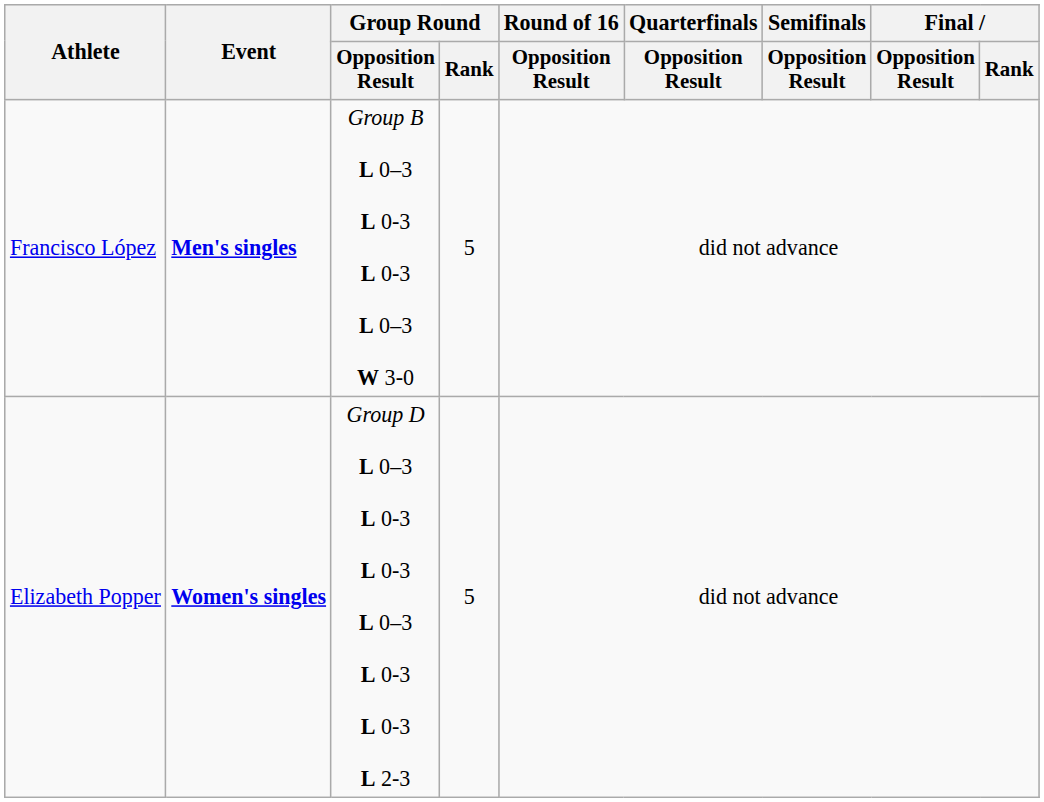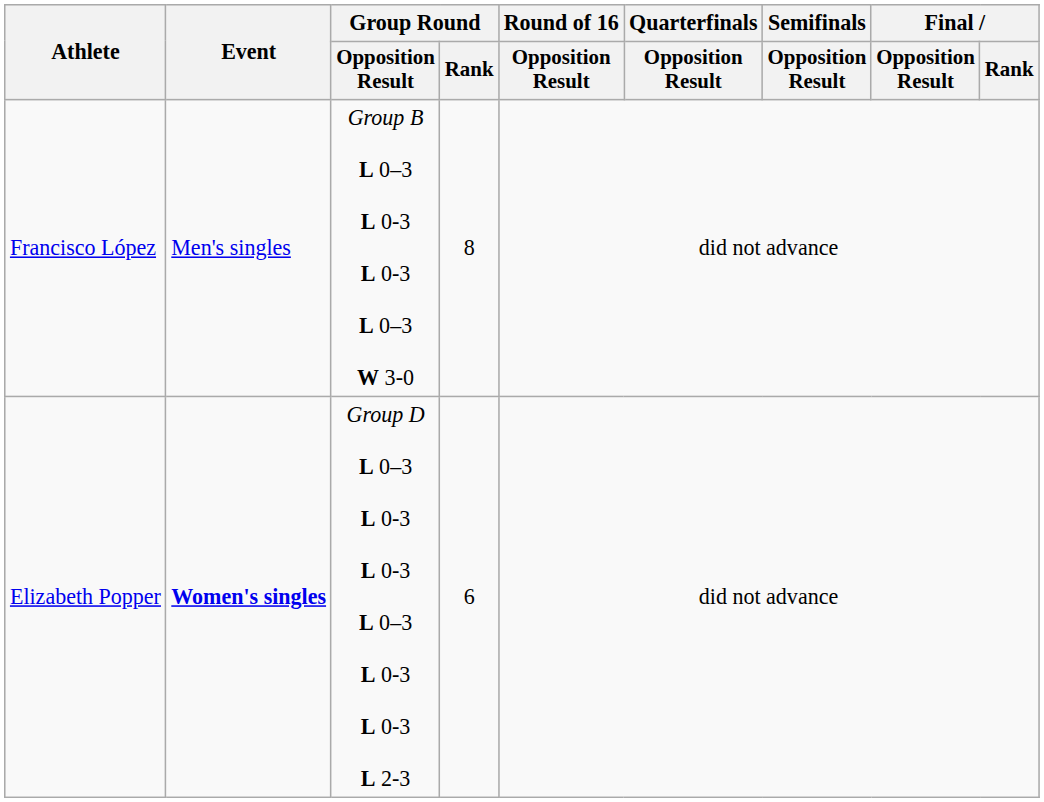 <table class="wikitable" style="font-size:90%">
 <tr>
 <th rowspan="2">Athlete</th>
 <th rowspan="2">Event</th>
 <th colspan="2">Group Round</th>
 <th>Round of 16</th>
 <th>Quarterfinals</th>
 <th>Semifinals</th>
 <th colspan=2>Final / </th>
 </tr>
 <tr style="font-size:95%">
 <th>Opposition<br>Result</th>
 <th>Rank</th>
 <th>Opposition<br>Result</th>
 <th>Opposition<br>Result</th>
 <th>Opposition<br>Result</th>
 <th>Opposition<br>Result</th>
 <th>Rank</th>
 </tr>
 <tr align=center>
 <td align=left><a href='#'>Francisco López</a></td>
-<td align=left><strong><a href='#'>Men's singles</a></strong></td>
+<td align=left><a href='#'>Men's singles</a></td>
 <td><em>Group B</em><br><br><strong>L</strong> 0–3<br><br><strong>L</strong> 0-3<br><br><strong>L</strong> 0-3<br><br><strong>L</strong> 0–3<br><br><strong>W</strong> 3-0</td>
-<td>5</td>
+<td>8</td>
 <td colspan=6>did not advance</td>
 </tr>
 <tr align=center>
 <td align=left><a href='#'>Elizabeth Popper</a></td>
 <td align=left><strong><a href='#'>Women's singles</a></strong></td>
 <td><em>Group D</em><br><br><strong>L</strong> 0–3<br><br><strong>L</strong> 0-3<br><br><strong>L</strong> 0-3<br><br><strong>L</strong> 0–3<br><br><strong>L</strong> 0-3<br><br><strong>L</strong> 0-3<br><br><strong>L</strong> 2-3</td>
-<td>5</td>
+<td>6</td>
 <td colspan=6>did not advance</td>
 </tr>
 </table>
